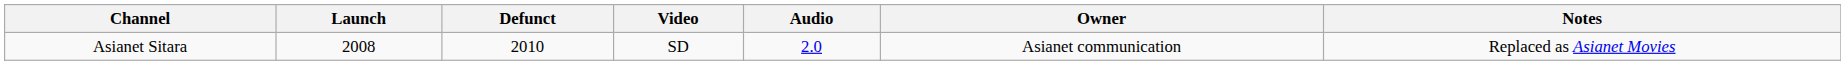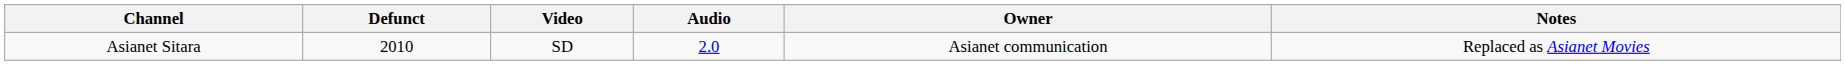 <table class="wikitable sortable" style="border-collapse:collapse; font-size: 90%; text-align:center" width="100%">
 <tr>
 <th>Channel</th>
-<th>Launch</th>
 <th>Defunct</th>
 <th>Video</th>
 <th>Audio</th>
 <th>Owner</th>
 <th>Notes</th>
 </tr>
 <tr>
 <td>Asianet Sitara</td>
-<td>2008</td>
 <td>2010</td>
 <td>SD</td>
 <td><a href='#'>2.0</a></td>
 <td>Asianet communication</td>
 <td>Replaced as <em><a href='#'>Asianet Movies</a></em></td>
 </tr>
 </table>
